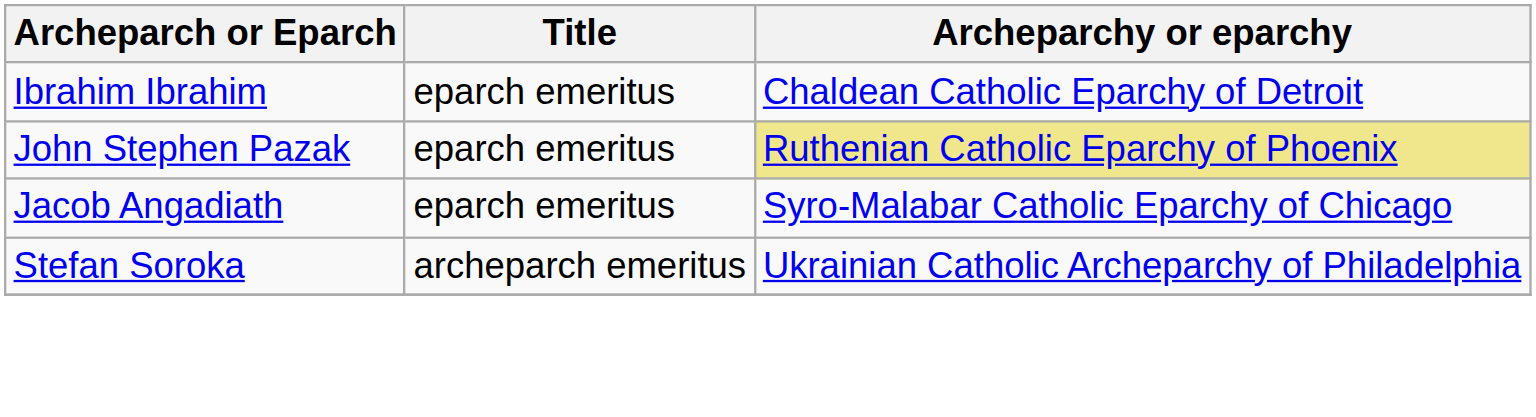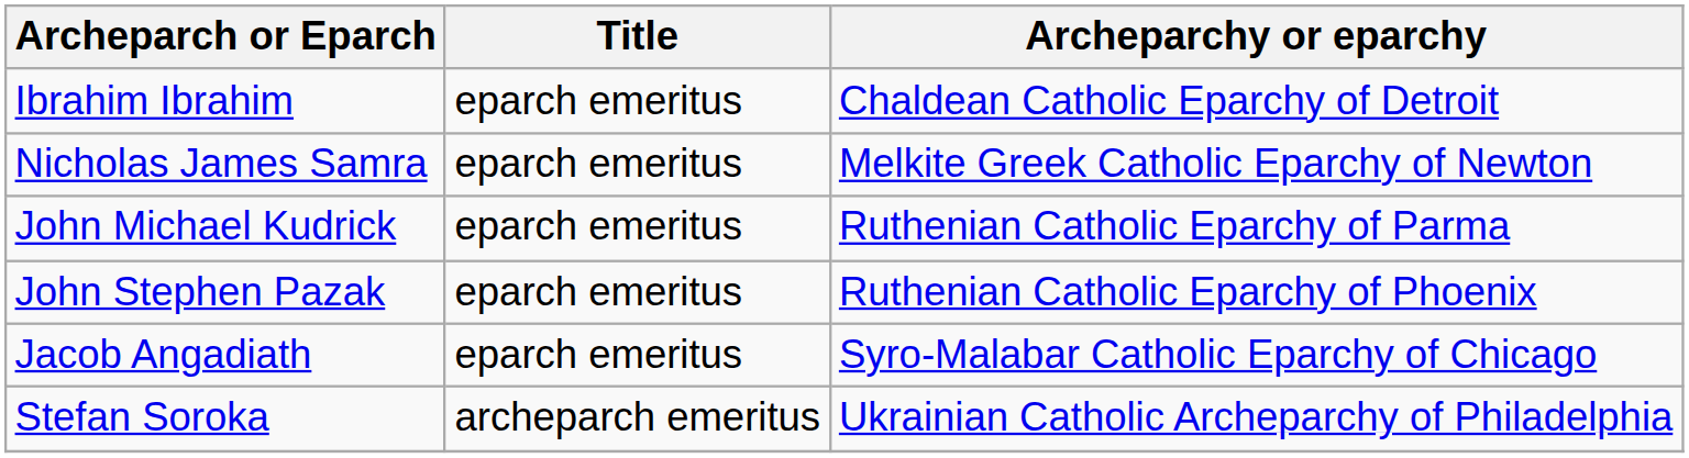 <table class="wikitable sortable">
 <tr>
 <th>Archeparch or Eparch<br></th>
 <th>Title</th>
 <th>Archeparchy or eparchy</th>
 </tr>
 <tr>
 <td><a href='#'>Ibrahim Ibrahim</a></td>
 <td>eparch emeritus</td>
 <td><a href='#'>Chaldean Catholic Eparchy of Detroit</a></td>
 </tr>
 <tr>
+<td><a href='#'>Nicholas James Samra</a></td>
+<td>eparch emeritus</td>
+<td><a href='#'>Melkite Greek Catholic Eparchy of Newton</a></td>
+</tr>
+<tr>
+<td><a href='#'>John Michael Kudrick</a></td>
+<td>eparch emeritus</td>
+<td><a href='#'>Ruthenian Catholic Eparchy of Parma</a></td>
+</tr>
+<tr>
 <td><a href='#'>John Stephen Pazak</a></td>
 <td>eparch emeritus</td>
-<td style="background: khaki;"><a href='#'>Ruthenian Catholic Eparchy of Phoenix</a></td>
+<td><a href='#'>Ruthenian Catholic Eparchy of Phoenix</a></td>
 </tr>
 <tr>
 <td><a href='#'>Jacob Angadiath</a></td>
 <td>eparch emeritus</td>
 <td><a href='#'>Syro-Malabar Catholic Eparchy of Chicago</a></td>
 </tr>
 <tr>
 <td><a href='#'>Stefan Soroka</a></td>
 <td>archeparch emeritus</td>
 <td><a href='#'>Ukrainian Catholic Archeparchy of Philadelphia</a></td>
 </tr>
 <tr>
 </tr>
 </table>
